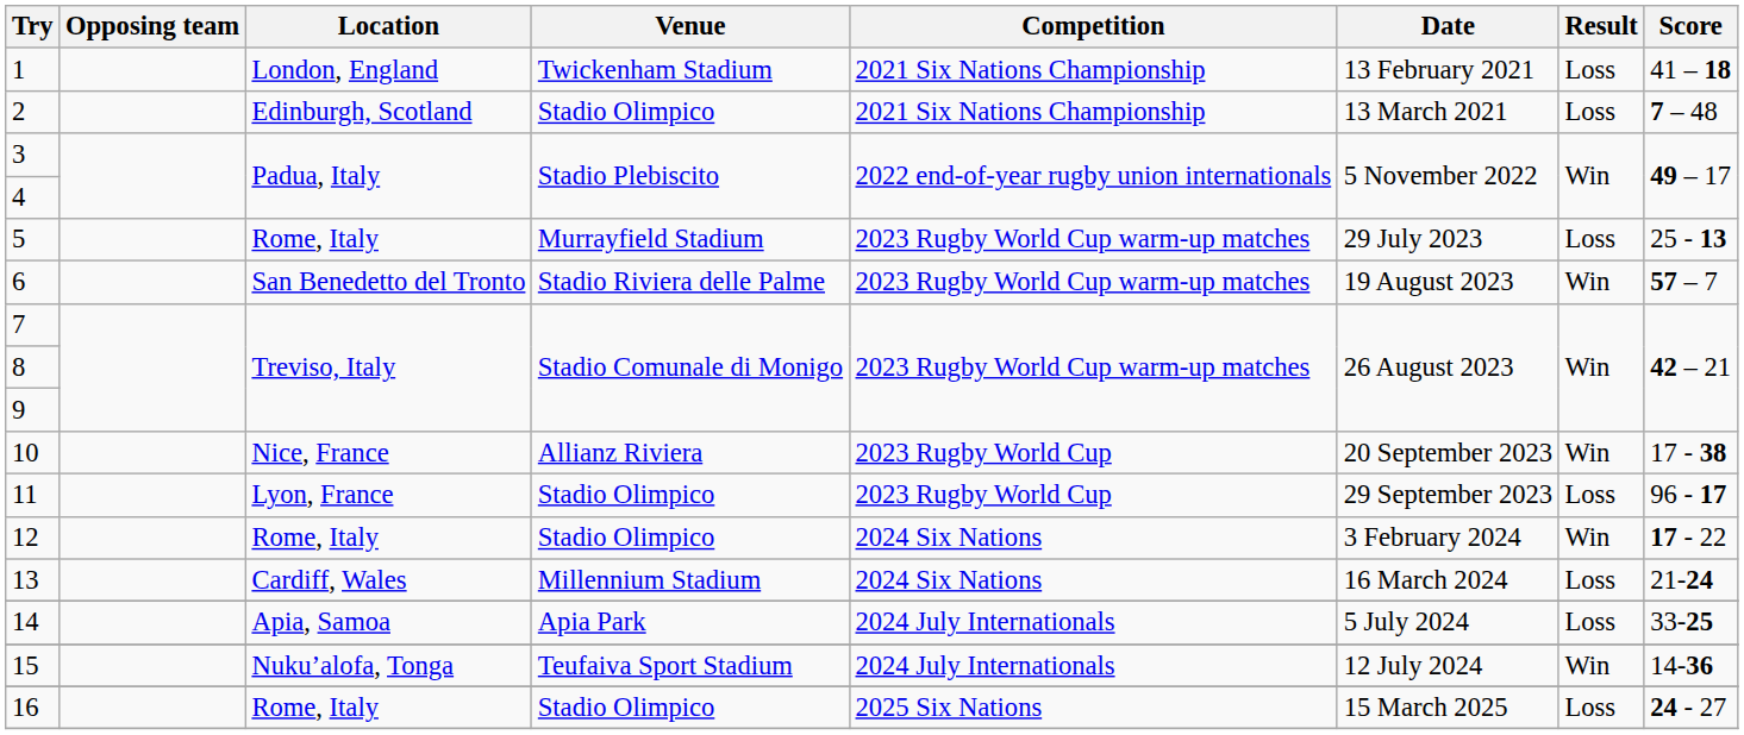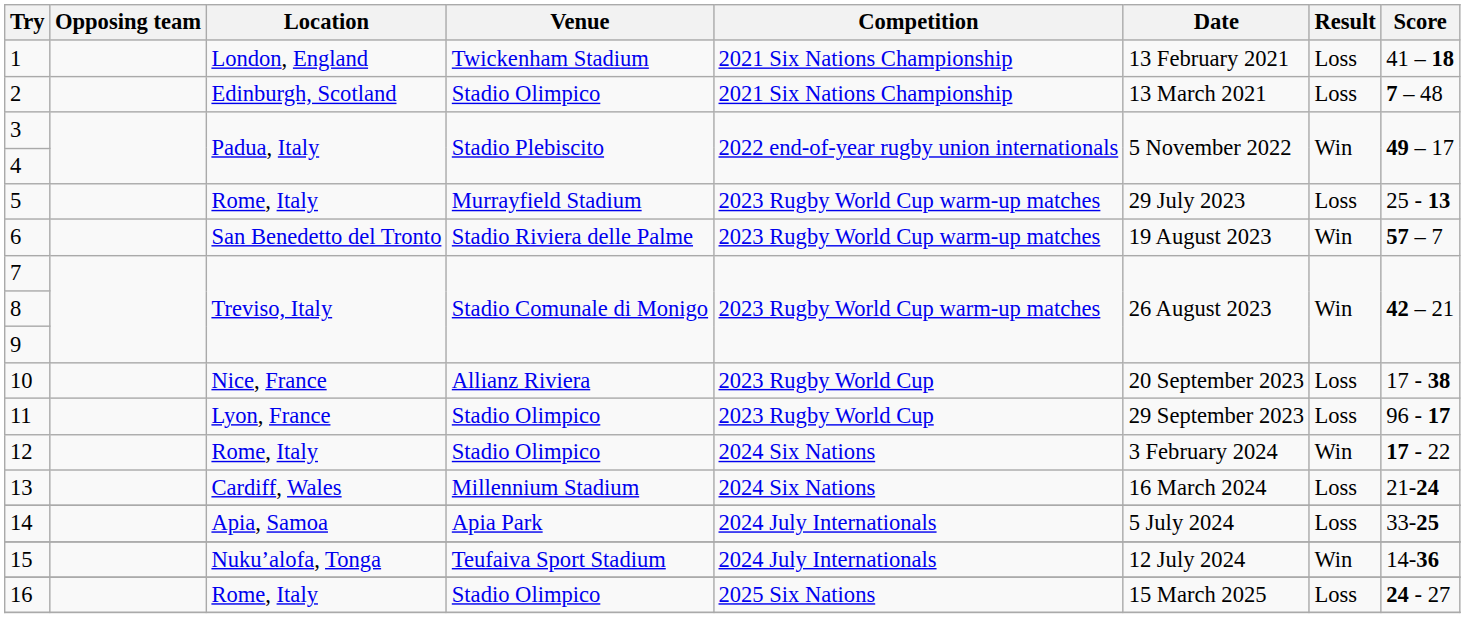 <table class="wikitable" style="font-size:100%">
 <tr>
 <th>Try</th>
 <th>Opposing team</th>
 <th>Location</th>
 <th>Venue</th>
 <th>Competition</th>
 <th>Date</th>
 <th>Result</th>
 <th>Score</th>
 </tr>
 <tr>
 <td>1</td>
 <td></td>
 <td><a href='#'>London</a>, <a href='#'>England</a></td>
 <td><a href='#'>Twickenham Stadium</a></td>
 <td><a href='#'>2021 Six Nations Championship</a></td>
 <td>13 February 2021</td>
 <td>Loss</td>
 <td>41 – <strong>18</strong></td>
 </tr>
 <tr>
 <td>2</td>
 <td></td>
 <td><a href='#'>Edinburgh, Scotland</a></td>
 <td><a href='#'>Stadio Olimpico</a></td>
 <td><a href='#'>2021 Six Nations Championship</a></td>
 <td>13 March 2021</td>
 <td>Loss</td>
 <td><strong>7</strong> – 48</td>
 </tr>
 <tr>
 <td>3</td>
 <td rowspan=2></td>
 <td rowspan=2><a href='#'>Padua</a>, <a href='#'>Italy</a></td>
 <td rowspan=2><a href='#'>Stadio Plebiscito</a></td>
 <td rowspan=2><a href='#'>2022 end-of-year rugby union internationals</a></td>
 <td rowspan=2>5 November 2022</td>
 <td rowspan=2>Win</td>
 <td rowspan=2><strong>49</strong> – 17</td>
 </tr>
 <tr>
 <td>4</td>
 </tr>
 <tr>
 <td>5</td>
 <td></td>
 <td><a href='#'>Rome</a>, <a href='#'>Italy</a></td>
 <td><a href='#'>Murrayfield Stadium</a></td>
 <td><a href='#'>2023 Rugby World Cup warm-up matches</a></td>
 <td>29 July 2023</td>
 <td>Loss</td>
 <td>25 - <strong>13</strong></td>
 </tr>
 <tr>
 <td>6</td>
 <td></td>
 <td><a href='#'>San Benedetto del Tronto</a></td>
 <td><a href='#'>Stadio Riviera delle Palme</a></td>
 <td><a href='#'>2023 Rugby World Cup warm-up matches</a></td>
 <td>19 August 2023</td>
 <td>Win</td>
 <td><strong>57</strong> – 7</td>
 </tr>
 <tr>
 <td>7</td>
 <td rowspan="3"></td>
 <td rowspan="3"><a href='#'>Treviso, Italy</a></td>
 <td rowspan="3"><a href='#'>Stadio Comunale di Monigo</a></td>
 <td rowspan="3"><a href='#'>2023 Rugby World Cup warm-up matches</a></td>
 <td rowspan="3">26 August 2023</td>
 <td rowspan="3">Win</td>
 <td rowspan="3"><strong>42</strong> – 21</td>
 </tr>
 <tr>
 <td>8</td>
 </tr>
 <tr>
 <td>9</td>
 </tr>
 <tr>
 <td>10</td>
 <td></td>
 <td><a href='#'>Nice</a>, <a href='#'>France</a></td>
 <td><a href='#'>Allianz Riviera</a></td>
 <td><a href='#'>2023 Rugby World Cup</a></td>
 <td>20 September 2023</td>
-<td>Win</td>
+<td>Loss</td>
 <td>17 - <strong>38</strong></td>
 </tr>
 <tr>
 <td>11</td>
 <td></td>
 <td><a href='#'>Lyon</a>, <a href='#'>France</a></td>
 <td><a href='#'>Stadio Olimpico</a></td>
 <td><a href='#'>2023 Rugby World Cup</a></td>
 <td>29 September 2023</td>
 <td>Loss</td>
 <td>96 - <strong>17</strong></td>
 </tr>
 <tr>
 <td>12</td>
 <td></td>
 <td><a href='#'>Rome</a>, <a href='#'>Italy</a></td>
 <td><a href='#'>Stadio Olimpico</a></td>
 <td><a href='#'>2024 Six Nations</a></td>
 <td>3 February 2024</td>
 <td>Win</td>
 <td><strong>17</strong> - 22</td>
 </tr>
 <tr>
 <td>13</td>
 <td></td>
 <td><a href='#'>Cardiff</a>, <a href='#'>Wales</a></td>
 <td><a href='#'>Millennium Stadium</a></td>
 <td><a href='#'>2024 Six Nations</a></td>
 <td>16 March 2024</td>
 <td>Loss</td>
 <td>21-<strong>24</strong></td>
 </tr>
 <tr>
 </tr>
 <tr>
 <td>14</td>
 <td></td>
 <td><a href='#'>Apia</a>, <a href='#'>Samoa</a></td>
 <td><a href='#'>Apia Park</a></td>
 <td><a href='#'>2024 July Internationals</a></td>
 <td>5 July 2024</td>
 <td>Loss</td>
 <td>33-<strong>25</strong></td>
 </tr>
 <tr>
 </tr>
 <tr>
 <td>15</td>
 <td></td>
 <td><a href='#'>Nuku’alofa</a>, <a href='#'>Tonga</a></td>
 <td><a href='#'>Teufaiva Sport Stadium</a></td>
 <td><a href='#'>2024 July Internationals</a></td>
 <td>12 July 2024</td>
 <td>Win</td>
 <td>14-<strong>36</strong></td>
 </tr>
 <tr>
 </tr>
 <tr>
 <td>16</td>
 <td></td>
 <td><a href='#'>Rome</a>, <a href='#'>Italy</a></td>
 <td><a href='#'>Stadio Olimpico</a></td>
 <td><a href='#'>2025 Six Nations</a></td>
 <td>15 March 2025</td>
 <td>Loss</td>
 <td><strong>24</strong> - 27</td>
 </tr>
 <tr>
 </tr>
 </table>
